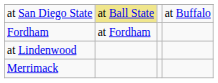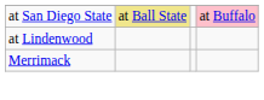 <table class="wikitable">
 <tr>
 </tr>
 <tr>
 <td>at <a href='#'>San Diego State</a></td>
 <td style="background: khaki;">at <a href='#'>Ball State</a></td>
 <td></td>
-<td>at <a href='#'>Buffalo</a></td>
-</tr>
-<tr>
-<td><a href='#'>Fordham</a></td>
-<td>at <a href='#'>Fordham</a></td>
-<td></td>
-<td></td>
+<td style="background: pink;">at <a href='#'>Buffalo</a></td>
 </tr>
 <tr>
 <td>at <a href='#'>Lindenwood</a></td>
 <td></td>
 <td></td>
 <td></td>
 </tr>
 <tr>
 <td><a href='#'>Merrimack</a></td>
 <td></td>
 <td></td>
 <td></td>
 </tr>
 </table>
